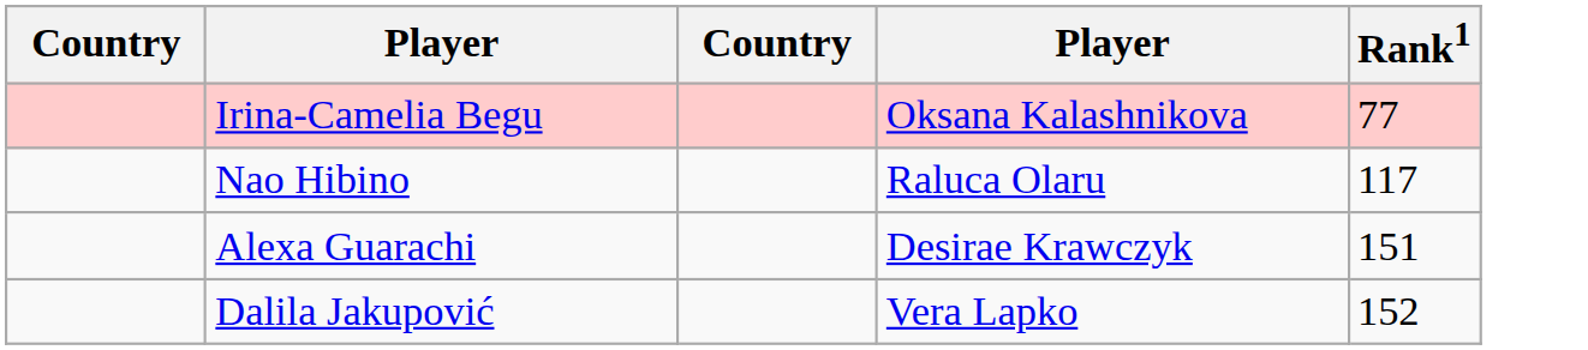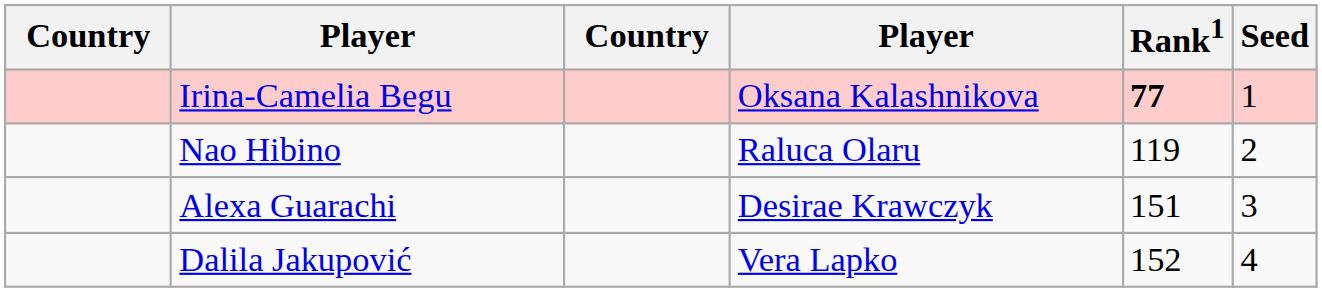 <table class="sortable wikitable">
 <tr>
 <th width="70">Country</th>
 <th width="175">Player</th>
 <th width="70">Country</th>
 <th width="175">Player</th>
 <th>Rank<sup>1</sup></th>
+<th>Seed</th>
 </tr>
 <tr style="background:#fcc;">
 <td></td>
 <td><a href='#'>Irina-Camelia Begu</a></td>
 <td></td>
 <td><a href='#'>Oksana Kalashnikova</a></td>
-<td>77</td>
+<td><strong>77</strong></td>
+<td>1</td>
 </tr>
 <tr>
 <td></td>
 <td><a href='#'>Nao Hibino</a></td>
 <td></td>
 <td><a href='#'>Raluca Olaru</a></td>
-<td>117</td>
+<td>119</td>
+<td>2</td>
 </tr>
 <tr>
 <td></td>
 <td><a href='#'>Alexa Guarachi</a></td>
 <td></td>
 <td><a href='#'>Desirae Krawczyk</a></td>
 <td>151</td>
+<td>3</td>
 </tr>
 <tr>
 <td></td>
 <td><a href='#'>Dalila Jakupović</a></td>
 <td></td>
 <td><a href='#'>Vera Lapko</a></td>
 <td>152</td>
+<td>4</td>
 </tr>
 </table>
